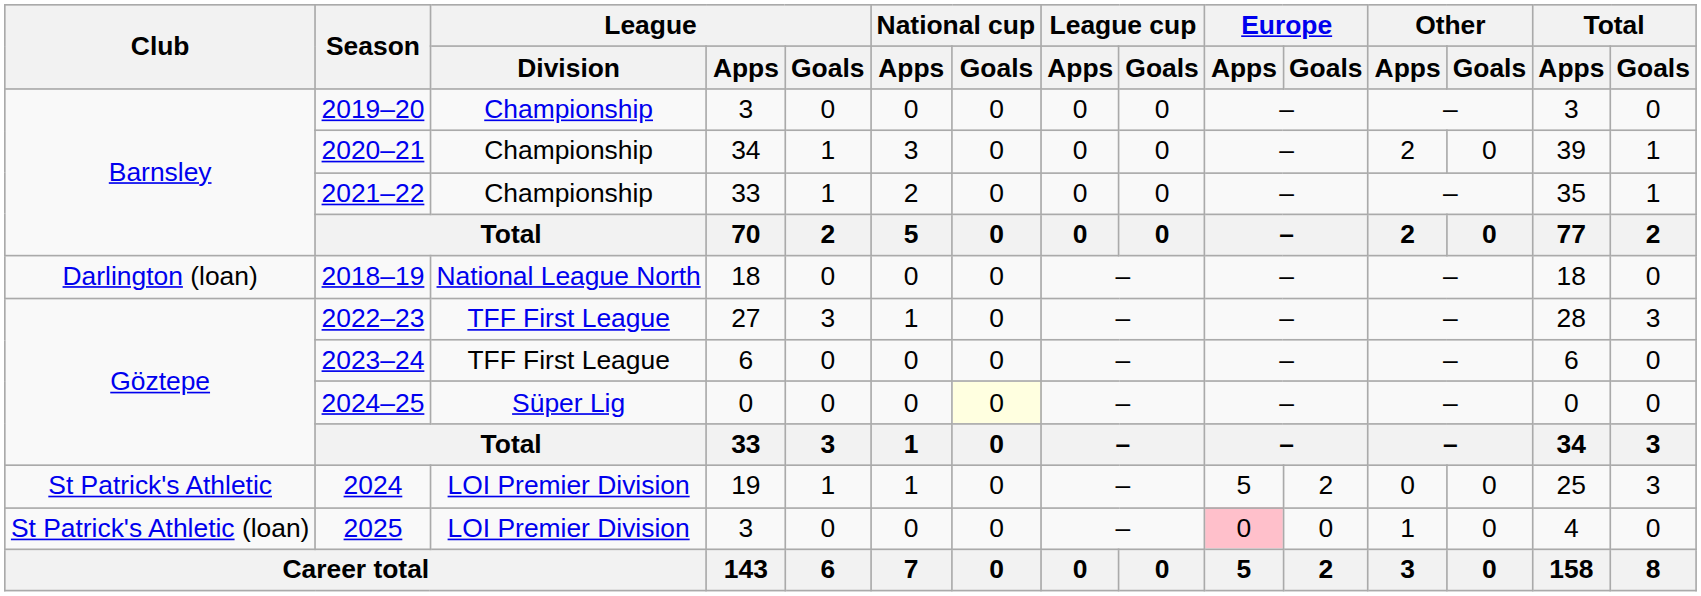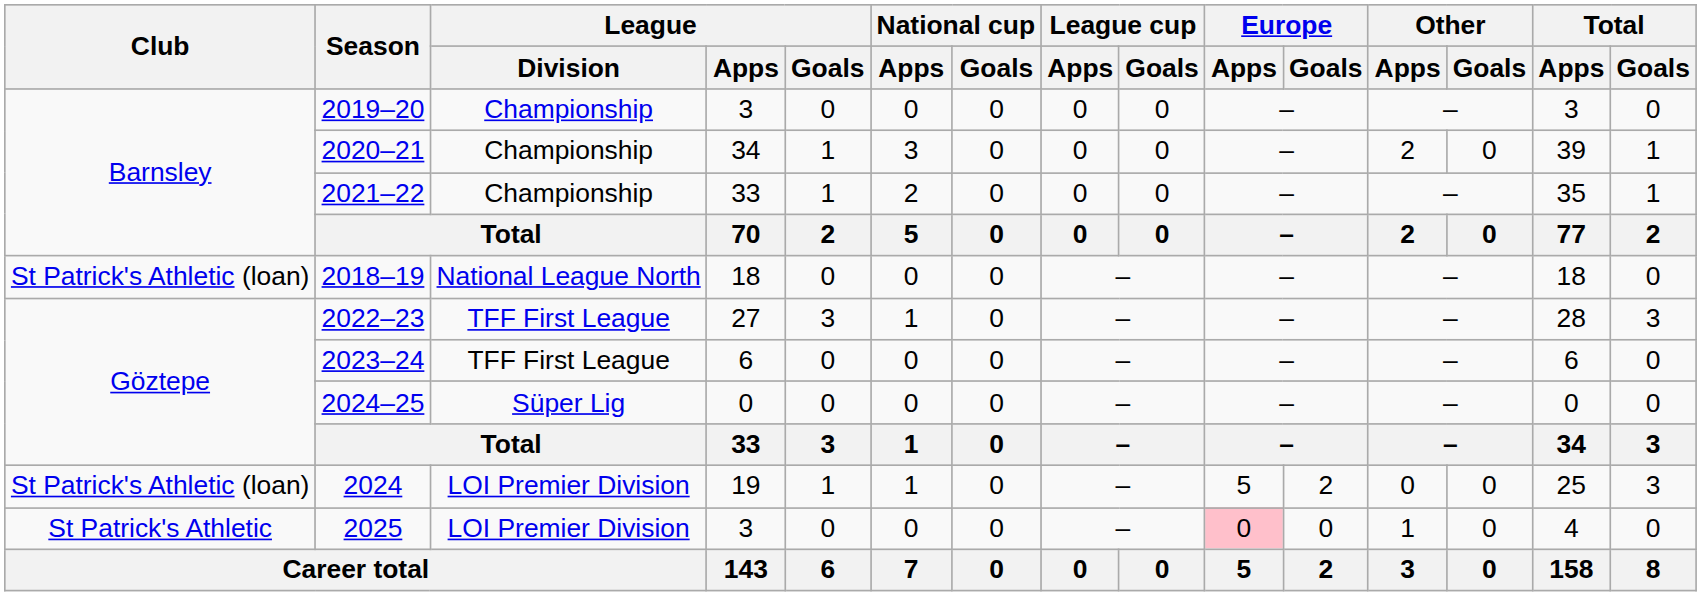 <table class="wikitable" style="text-align: center">
 <tr>
 <th rowspan="2">Club</th>
 <th rowspan="2">Season</th>
 <th colspan="3">League</th>
 <th colspan="2">National cup</th>
 <th colspan="2">League cup</th>
 <th colspan="2"><a href='#'>Europe</a></th>
 <th colspan="2">Other</th>
 <th colspan="2">Total</th>
 </tr>
 <tr>
 <th>Division</th>
 <th>Apps</th>
 <th>Goals</th>
 <th>Apps</th>
 <th>Goals</th>
 <th>Apps</th>
 <th>Goals</th>
 <th>Apps</th>
 <th>Goals</th>
 <th>Apps</th>
 <th>Goals</th>
 <th>Apps</th>
 <th>Goals</th>
 </tr>
 <tr>
 <td rowspan="4"><a href='#'>Barnsley</a></td>
 <td><a href='#'>2019–20</a></td>
 <td><a href='#'>Championship</a></td>
 <td>3</td>
 <td>0</td>
 <td>0</td>
 <td>0</td>
 <td>0</td>
 <td>0</td>
 <td colspan="2">–</td>
 <td colspan="2">–</td>
 <td>3</td>
 <td>0</td>
 </tr>
 <tr>
 <td><a href='#'>2020–21</a></td>
 <td>Championship</td>
 <td>34</td>
 <td>1</td>
 <td>3</td>
 <td>0</td>
 <td>0</td>
 <td>0</td>
 <td colspan="2">–</td>
 <td>2</td>
 <td>0</td>
 <td>39</td>
 <td>1</td>
 </tr>
 <tr>
 <td><a href='#'>2021–22</a></td>
 <td>Championship</td>
 <td>33</td>
 <td>1</td>
 <td>2</td>
 <td>0</td>
 <td>0</td>
 <td>0</td>
 <td colspan="2">–</td>
 <td colspan="2">–</td>
 <td>35</td>
 <td>1</td>
 </tr>
 <tr>
 <th colspan="2">Total</th>
 <th>70</th>
 <th>2</th>
 <th>5</th>
 <th>0</th>
 <th>0</th>
 <th>0</th>
 <th colspan="2">–</th>
 <th>2</th>
 <th>0</th>
 <th>77</th>
 <th>2</th>
 </tr>
 <tr>
-<td><a href='#'>Darlington</a> (loan)</td>
+<td><a href='#'>St Patrick's Athletic</a> (loan)</td>
 <td><a href='#'>2018–19</a></td>
 <td><a href='#'>National League North</a></td>
 <td>18</td>
 <td>0</td>
 <td>0</td>
 <td>0</td>
 <td colspan="2">–</td>
 <td colspan="2">–</td>
 <td colspan="2">–</td>
 <td>18</td>
 <td>0</td>
 </tr>
 <tr>
 <td rowspan="4"><a href='#'>Göztepe</a></td>
 <td><a href='#'>2022–23</a></td>
 <td><a href='#'>TFF First League</a></td>
 <td>27</td>
 <td>3</td>
 <td>1</td>
 <td>0</td>
 <td colspan="2">–</td>
 <td colspan="2">–</td>
 <td colspan="2">–</td>
 <td>28</td>
 <td>3</td>
 </tr>
 <tr>
 <td><a href='#'>2023–24</a></td>
 <td>TFF First League</td>
 <td>6</td>
 <td>0</td>
 <td>0</td>
 <td>0</td>
 <td colspan="2">–</td>
 <td colspan="2">–</td>
 <td colspan="2">–</td>
 <td>6</td>
 <td>0</td>
 </tr>
 <tr>
 <td><a href='#'>2024–25</a></td>
 <td><a href='#'>Süper Lig</a></td>
 <td>0</td>
 <td>0</td>
 <td>0</td>
-<td style="background: lightyellow;">0</td>
+<td>0</td>
 <td colspan="2">–</td>
 <td colspan="2">–</td>
 <td colspan="2">–</td>
 <td>0</td>
 <td>0</td>
 </tr>
 <tr>
 <th colspan="2">Total</th>
 <th>33</th>
 <th>3</th>
 <th>1</th>
 <th>0</th>
 <th colspan="2">–</th>
 <th colspan="2">–</th>
 <th colspan="2">–</th>
 <th>34</th>
 <th>3</th>
 </tr>
 <tr>
-<td><a href='#'>St Patrick's Athletic</a></td>
+<td><a href='#'>St Patrick's Athletic</a> (loan)</td>
 <td><a href='#'>2024</a></td>
 <td><a href='#'>LOI Premier Division</a></td>
 <td>19</td>
 <td>1</td>
 <td>1</td>
 <td>0</td>
 <td colspan="2">–</td>
 <td>5</td>
 <td>2</td>
 <td>0</td>
 <td>0</td>
 <td>25</td>
 <td>3</td>
 </tr>
 <tr>
-<td><a href='#'>St Patrick's Athletic</a> (loan)</td>
+<td><a href='#'>St Patrick's Athletic</a></td>
 <td><a href='#'>2025</a></td>
 <td><a href='#'>LOI Premier Division</a></td>
 <td>3</td>
 <td>0</td>
 <td>0</td>
 <td>0</td>
 <td colspan="2">–</td>
 <td style="background: pink;">0</td>
 <td>0</td>
 <td>1</td>
 <td>0</td>
 <td>4</td>
 <td>0</td>
 </tr>
 <tr>
 <th colspan="3">Career total</th>
 <th>143</th>
 <th>6</th>
 <th>7</th>
 <th>0</th>
 <th>0</th>
 <th>0</th>
 <th>5</th>
 <th>2</th>
 <th>3</th>
 <th>0</th>
 <th>158</th>
 <th>8</th>
 </tr>
 </table>
